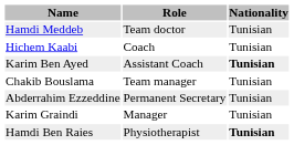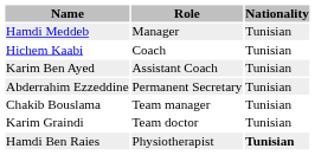 <table class="toccolours">
 <tr>
 <th style="background:silver;">Name</th>
 <th style="background:silver;">Role</th>
 <th style="background:silver;">Nationality</th>
 </tr>
 <tr style="background:#eee;">
 <td><a href='#'>Hamdi Meddeb</a></td>
-<td>Team doctor</td>
+<td>Manager</td>
 <td> Tunisian</td>
 </tr>
 <tr>
 <td><a href='#'>Hichem Kaabi</a></td>
 <td>Coach</td>
 <td> Tunisian</td>
 </tr>
 <tr style="background:#eee;">
 <td>Karim Ben Ayed</td>
 <td>Assistant Coach</td>
-<td><strong> Tunisian</strong></td>
-</tr>
-<tr>
-<td>Chakib Bouslama</td>
-<td>Team manager</td>
 <td> Tunisian</td>
 </tr>
 <tr style="background:#eee;">
 <td>Abderrahim Ezzeddine</td>
 <td>Permanent Secretary</td>
 <td> Tunisian</td>
 </tr>
 <tr>
+<td>Chakib Bouslama</td>
+<td>Team manager</td>
+<td> Tunisian</td>
+</tr>
+<tr>
 <td>Karim Graindi</td>
-<td>Manager</td>
+<td>Team doctor</td>
 <td> Tunisian</td>
 </tr>
 <tr style="background:#eee;">
 <td>Hamdi Ben Raies</td>
 <td>Physiotherapist</td>
 <td><strong> Tunisian</strong></td>
 </tr>
 <tr>
 </tr>
 </table>
